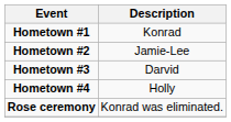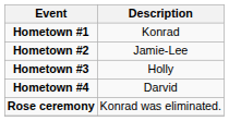 <table class="wikitable sortable" style="text-align:center;">
 <tr>
 <th>Event</th>
 <th>Description</th>
 </tr>
 <tr>
 <td><strong>Hometown #1</strong></td>
 <td>Konrad</td>
 </tr>
 <tr>
 <td><strong>Hometown #2</strong></td>
 <td>Jamie-Lee</td>
 </tr>
 <tr>
 <td><strong>Hometown #3</strong></td>
-<td>Darvid</td>
+<td>Holly</td>
 </tr>
 <tr>
 <td><strong>Hometown #4</strong></td>
-<td>Holly</td>
+<td>Darvid</td>
 </tr>
 <tr>
 <td><strong>Rose ceremony</strong></td>
 <td>Konrad was eliminated.</td>
 </tr>
 <tr>
 </tr>
 </table>
